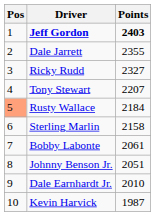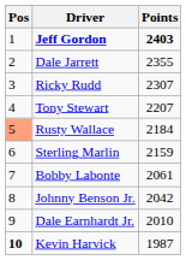 <table class="sortable wikitable " style="font-size: 95%;">
 <tr>
 <th>Pos</th>
 <th>Driver</th>
 <th>Points</th>
 </tr>
 <tr>
 <td>1</td>
 <td><strong><a href='#'>Jeff Gordon</a></strong></td>
 <td style="text-align:center;"><strong>2403</strong></td>
 </tr>
 <tr>
 <td>2</td>
 <td><a href='#'>Dale Jarrett</a></td>
 <td style="text-align:center;">2355</td>
 </tr>
 <tr>
 <td>3</td>
 <td><a href='#'>Ricky Rudd</a></td>
-<td style="text-align:center;">2327</td>
+<td style="text-align:center;">2307</td>
 </tr>
 <tr>
 <td>4</td>
 <td><a href='#'>Tony Stewart</a></td>
 <td style="text-align:center;">2207</td>
 </tr>
 <tr>
 <td style="background: lightsalmon;">5</td>
 <td><a href='#'>Rusty Wallace</a></td>
 <td style="text-align:center;">2184</td>
 </tr>
 <tr>
 <td>6</td>
 <td><a href='#'>Sterling Marlin</a></td>
-<td style="text-align:center;">2158</td>
+<td style="text-align:center;">2159</td>
 </tr>
 <tr>
 <td>7</td>
 <td><a href='#'>Bobby Labonte</a></td>
 <td style="text-align:center;">2061</td>
 </tr>
 <tr>
 <td>8</td>
 <td><a href='#'>Johnny Benson Jr.</a></td>
-<td style="text-align:center;">2051</td>
+<td style="text-align:center;">2042</td>
 </tr>
 <tr>
 <td>9</td>
 <td><a href='#'>Dale Earnhardt Jr.</a></td>
 <td style="text-align:center;">2010</td>
 </tr>
 <tr>
-<td>10</td>
+<td><strong>10</strong></td>
 <td><a href='#'>Kevin Harvick</a></td>
 <td style="text-align:center;">1987</td>
 </tr>
 </table>
